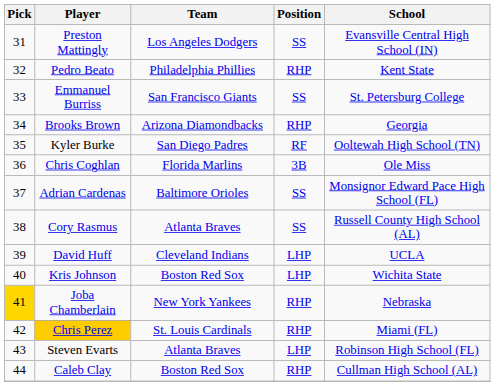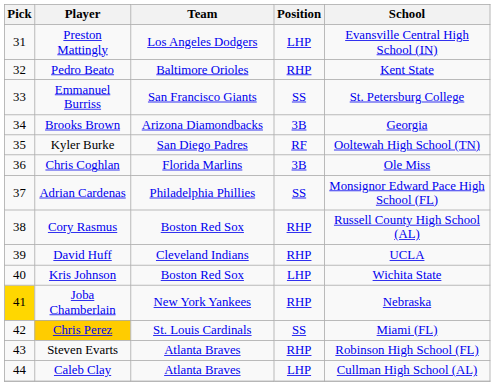 <table class="wikitable" style="text-align:center">
 <tr>
 <th width="5%">Pick</th>
 <th width="20%">Player</th>
 <th width="30%">Team</th>
 <th width="10%">Position</th>
 <th width="35%">School</th>
 </tr>
 <tr>
 <td>31</td>
 <td><a href='#'>Preston Mattingly</a></td>
 <td><a href='#'>Los Angeles Dodgers</a></td>
-<td><a href='#'>SS</a></td>
+<td><a href='#'>LHP</a></td>
 <td><a href='#'>Evansville Central High School (IN)</a></td>
 </tr>
 <tr>
 <td>32</td>
 <td><a href='#'>Pedro Beato</a></td>
-<td><a href='#'>Philadelphia Phillies</a></td>
+<td><a href='#'>Baltimore Orioles</a></td>
 <td><a href='#'>RHP</a></td>
 <td><a href='#'>Kent State</a></td>
 </tr>
 <tr>
 <td>33</td>
 <td><a href='#'>Emmanuel Burriss</a></td>
 <td><a href='#'>San Francisco Giants</a></td>
 <td><a href='#'>SS</a></td>
 <td><a href='#'>St. Petersburg College</a></td>
 </tr>
 <tr>
 <td>34</td>
 <td><a href='#'>Brooks Brown</a></td>
 <td><a href='#'>Arizona Diamondbacks</a></td>
-<td><a href='#'>RHP</a></td>
+<td><a href='#'>3B</a></td>
 <td><a href='#'>Georgia</a></td>
 </tr>
 <tr>
 <td>35</td>
 <td>Kyler Burke</td>
 <td><a href='#'>San Diego Padres</a></td>
 <td><a href='#'>RF</a></td>
 <td><a href='#'>Ooltewah High School (TN)</a></td>
 </tr>
 <tr>
 <td>36</td>
 <td><a href='#'>Chris Coghlan</a></td>
 <td><a href='#'>Florida Marlins</a></td>
 <td><a href='#'>3B</a></td>
 <td><a href='#'>Ole Miss</a></td>
 </tr>
 <tr>
 <td>37</td>
 <td><a href='#'>Adrian Cardenas</a></td>
-<td><a href='#'>Baltimore Orioles</a></td>
+<td><a href='#'>Philadelphia Phillies</a></td>
 <td><a href='#'>SS</a></td>
 <td><a href='#'>Monsignor Edward Pace High School (FL)</a></td>
 </tr>
 <tr>
 <td>38</td>
 <td><a href='#'>Cory Rasmus</a></td>
-<td><a href='#'>Atlanta Braves</a></td>
-<td><a href='#'>SS</a></td>
+<td><a href='#'>Boston Red Sox</a></td>
+<td><a href='#'>RHP</a></td>
 <td><a href='#'>Russell County High School (AL)</a></td>
 </tr>
 <tr>
 <td>39</td>
 <td><a href='#'>David Huff</a></td>
 <td><a href='#'>Cleveland Indians</a></td>
-<td><a href='#'>LHP</a></td>
+<td><a href='#'>RHP</a></td>
 <td><a href='#'>UCLA</a></td>
 </tr>
 <tr>
 <td>40</td>
 <td><a href='#'>Kris Johnson</a></td>
 <td><a href='#'>Boston Red Sox</a></td>
 <td><a href='#'>LHP</a></td>
 <td><a href='#'>Wichita State</a></td>
 </tr>
 <tr>
 <td style="background: gold;">41</td>
 <td><a href='#'>Joba Chamberlain</a></td>
 <td><a href='#'>New York Yankees</a></td>
 <td><a href='#'>RHP</a></td>
 <td><a href='#'>Nebraska</a></td>
 </tr>
 <tr>
 <td>42</td>
 <td bgcolor="#FFCC00"><a href='#'>Chris Perez</a></td>
 <td><a href='#'>St. Louis Cardinals</a></td>
-<td><a href='#'>RHP</a></td>
+<td><a href='#'>SS</a></td>
 <td><a href='#'>Miami (FL)</a></td>
 </tr>
 <tr>
 <td>43</td>
 <td>Steven Evarts</td>
 <td><a href='#'>Atlanta Braves</a></td>
-<td><a href='#'>LHP</a></td>
+<td><a href='#'>RHP</a></td>
 <td><a href='#'>Robinson High School (FL)</a></td>
 </tr>
 <tr>
 <td>44</td>
 <td><a href='#'>Caleb Clay</a></td>
-<td><a href='#'>Boston Red Sox</a></td>
-<td><a href='#'>RHP</a></td>
+<td><a href='#'>Atlanta Braves</a></td>
+<td><a href='#'>LHP</a></td>
 <td><a href='#'>Cullman High School (AL)</a></td>
 </tr>
 <tr>
 </tr>
 </table>
